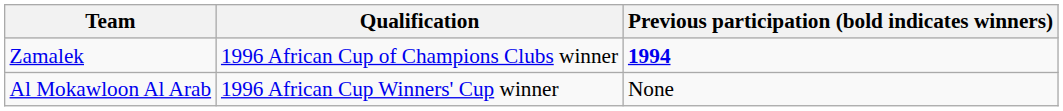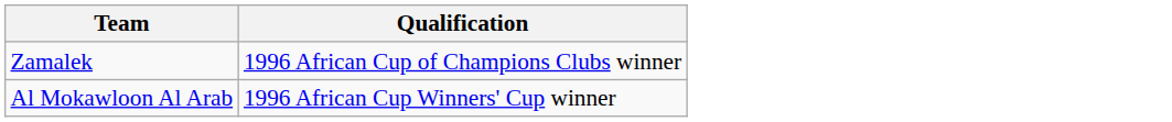 <table class="wikitable">
 <tr>
 <th>Team</th>
 <th>Qualification</th>
-<th>Previous participation (bold indicates winners)</th>
 </tr>
 <tr>
 <td> <a href='#'>Zamalek</a></td>
 <td><a href='#'>1996 African Cup of Champions Clubs</a> winner</td>
-<td><strong><a href='#'>1994</a></strong></td>
 </tr>
 <tr>
 <td> <a href='#'>Al Mokawloon Al Arab</a></td>
 <td><a href='#'>1996 African Cup Winners' Cup</a> winner</td>
-<td>None</td>
 </tr>
 </table>
